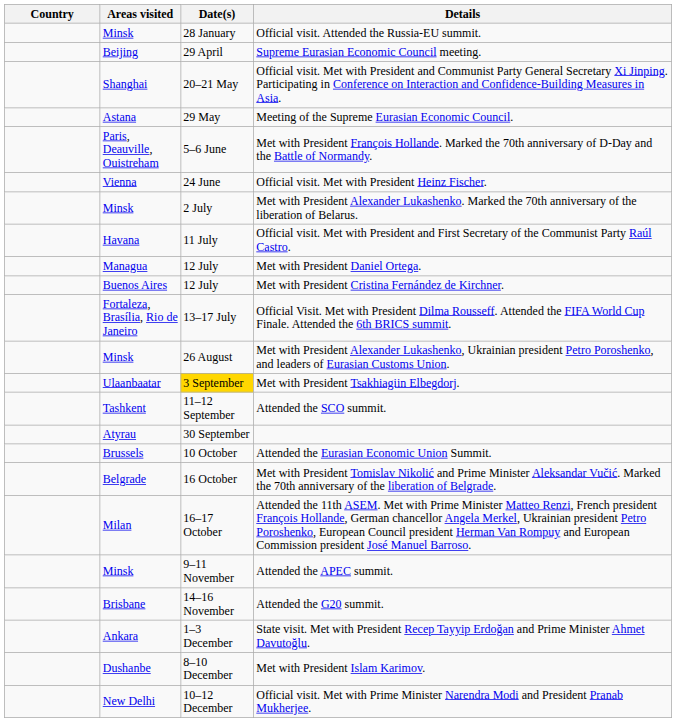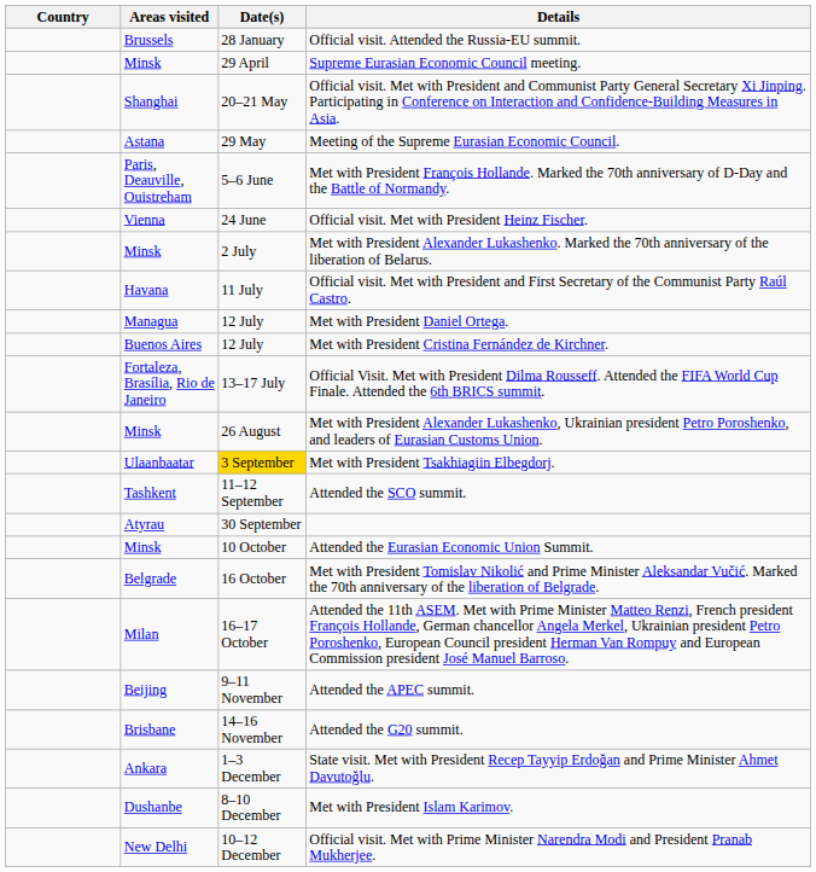 <table class="wikitable sortable outercollapse" style="margin: 1em auto 1em auto">
 <tr>
 <th width=120>Country</th>
 <th width=100>Areas visited</th>
 <th width=90>Date(s)</th>
 <th style="width:550px;" class="unsortable">Details</th>
 </tr>
 <tr>
 <td></td>
-<td><a href='#'>Minsk</a></td>
+<td><a href='#'>Brussels</a></td>
 <td>28 January</td>
 <td>Official visit. Attended the Russia-EU summit.</td>
 </tr>
 <tr>
 <td></td>
-<td><a href='#'>Beijing</a></td>
+<td><a href='#'>Minsk</a></td>
 <td>29 April</td>
 <td><a href='#'>Supreme Eurasian Economic Council</a> meeting.</td>
 </tr>
 <tr>
 <td></td>
 <td><a href='#'>Shanghai</a></td>
 <td>20–21 May</td>
 <td>Official visit. Met with President and Communist Party General Secretary <a href='#'>Xi Jinping</a>. Participating in <a href='#'>Conference on Interaction and Confidence-Building Measures in Asia</a>.</td>
 </tr>
 <tr>
 <td></td>
 <td><a href='#'>Astana</a></td>
 <td>29 May</td>
 <td>Meeting of the Supreme <a href='#'>Eurasian Economic Council</a>.</td>
 </tr>
 <tr>
 <td></td>
 <td><a href='#'>Paris</a>, <a href='#'>Deauville</a>, <a href='#'>Ouistreham</a></td>
 <td>5–6 June</td>
 <td>Met with President <a href='#'>François Hollande</a>. Marked the 70th anniversary of D-Day and the <a href='#'>Battle of Normandy</a>.</td>
 </tr>
 <tr>
 <td></td>
 <td><a href='#'>Vienna</a></td>
 <td>24 June</td>
 <td>Official visit. Met with President <a href='#'>Heinz Fischer</a>.</td>
 </tr>
 <tr>
 <td></td>
 <td><a href='#'>Minsk</a></td>
 <td>2 July</td>
 <td>Met with President <a href='#'>Alexander Lukashenko</a>. Marked the 70th anniversary of the liberation of Belarus.</td>
 </tr>
 <tr>
 <td></td>
 <td><a href='#'>Havana</a></td>
 <td>11 July</td>
 <td>Official visit. Met with President and First Secretary of the Communist Party <a href='#'>Raúl Castro</a>.</td>
 </tr>
 <tr>
 <td></td>
 <td><a href='#'>Managua</a></td>
 <td>12 July</td>
 <td>Met with President <a href='#'>Daniel Ortega</a>.</td>
 </tr>
 <tr>
 <td></td>
 <td><a href='#'>Buenos Aires</a></td>
 <td>12 July</td>
 <td>Met with President <a href='#'>Cristina Fernández de Kirchner</a>.</td>
 </tr>
 <tr>
 <td></td>
 <td><a href='#'>Fortaleza</a>, <a href='#'>Brasília</a>, <a href='#'>Rio de Janeiro</a></td>
 <td>13–17 July</td>
 <td>Official Visit. Met with President <a href='#'>Dilma Rousseff</a>. Attended the <a href='#'>FIFA World Cup</a> Finale. Attended the <a href='#'>6th BRICS summit</a>.</td>
 </tr>
 <tr>
 <td></td>
 <td><a href='#'>Minsk</a></td>
 <td>26 August</td>
 <td>Met with President <a href='#'>Alexander Lukashenko</a>, Ukrainian president <a href='#'>Petro Poroshenko</a>, and leaders of <a href='#'>Eurasian Customs Union</a>.</td>
 </tr>
 <tr>
 <td></td>
 <td><a href='#'>Ulaanbaatar</a></td>
 <td style="background: gold;">3 September</td>
 <td>Met with President <a href='#'>Tsakhiagiin Elbegdorj</a>.</td>
 </tr>
 <tr>
 <td></td>
 <td><a href='#'>Tashkent</a></td>
 <td>11–12 September</td>
 <td>Attended the <a href='#'>SCO</a> summit.</td>
 </tr>
 <tr>
 <td></td>
 <td><a href='#'>Atyrau</a></td>
 <td>30 September</td>
 <td></td>
 </tr>
 <tr>
 <td></td>
-<td><a href='#'>Brussels</a></td>
+<td><a href='#'>Minsk</a></td>
 <td>10 October</td>
 <td>Attended the <a href='#'>Eurasian Economic Union</a> Summit.</td>
 </tr>
 <tr>
 <td></td>
 <td><a href='#'>Belgrade</a></td>
 <td>16 October</td>
 <td>Met with President <a href='#'>Tomislav Nikolić</a> and Prime Minister <a href='#'>Aleksandar Vučić</a>. Marked the 70th anniversary of the <a href='#'>liberation of Belgrade</a>.</td>
 </tr>
 <tr>
 <td></td>
 <td><a href='#'>Milan</a></td>
 <td>16–17 October</td>
 <td>Attended the 11th <a href='#'>ASEM</a>. Met with Prime Minister <a href='#'>Matteo Renzi</a>, French president <a href='#'>François Hollande</a>, German chancellor <a href='#'>Angela Merkel</a>, Ukrainian president <a href='#'>Petro Poroshenko</a>, European Council president <a href='#'>Herman Van Rompuy</a> and European Commission president <a href='#'>José Manuel Barroso</a>.</td>
 </tr>
 <tr>
 <td></td>
-<td><a href='#'>Minsk</a></td>
+<td><a href='#'>Beijing</a></td>
 <td>9–11 November</td>
 <td>Attended the <a href='#'>APEC</a> summit.</td>
 </tr>
 <tr>
 <td></td>
 <td><a href='#'>Brisbane</a></td>
 <td>14–16 November</td>
 <td>Attended the <a href='#'>G20</a> summit.</td>
 </tr>
 <tr>
 <td></td>
 <td><a href='#'>Ankara</a></td>
 <td>1–3 December</td>
 <td>State visit. Met with President <a href='#'>Recep Tayyip Erdoğan</a> and Prime Minister <a href='#'>Ahmet Davutoğlu</a>.</td>
 </tr>
 <tr>
 <td></td>
 <td><a href='#'>Dushanbe</a></td>
 <td>8–10 December</td>
 <td>Met with President <a href='#'>Islam Karimov</a>.</td>
 </tr>
 <tr>
 <td></td>
 <td><a href='#'>New Delhi</a></td>
 <td>10–12 December</td>
 <td>Official visit. Met with Prime Minister <a href='#'>Narendra Modi</a> and President <a href='#'>Pranab Mukherjee</a>.</td>
 </tr>
 </table>
